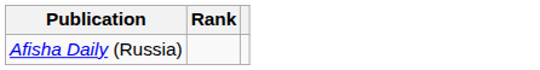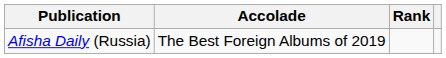 <table class="sortable wikitable">
 <tr>
 <th>Publication</th>
+<th>Accolade</th>
 <th>Rank</th>
 <th class="unsortable"></th>
 </tr>
 <tr>
 <td><em><a href='#'>Afisha Daily</a></em> (Russia)</td>
+<td>The Best Foreign Albums of 2019</td>
 <td></td>
 <td></td>
 </tr>
 </table>
